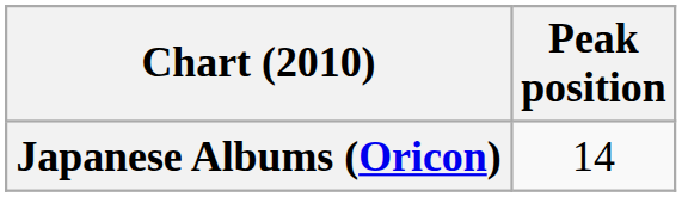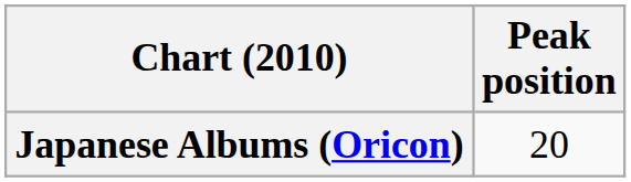 <table class="wikitable plainrowheaders" style="text-align:center">
 <tr>
 <th>Chart (2010)</th>
 <th>Peak<br>position</th>
 </tr>
 <tr>
 <th scope="row">Japanese Albums (<a href='#'>Oricon</a>)</th>
-<td style="text-align:center;">14</td>
+<td style="text-align:center;">20</td>
 </tr>
 </table>
